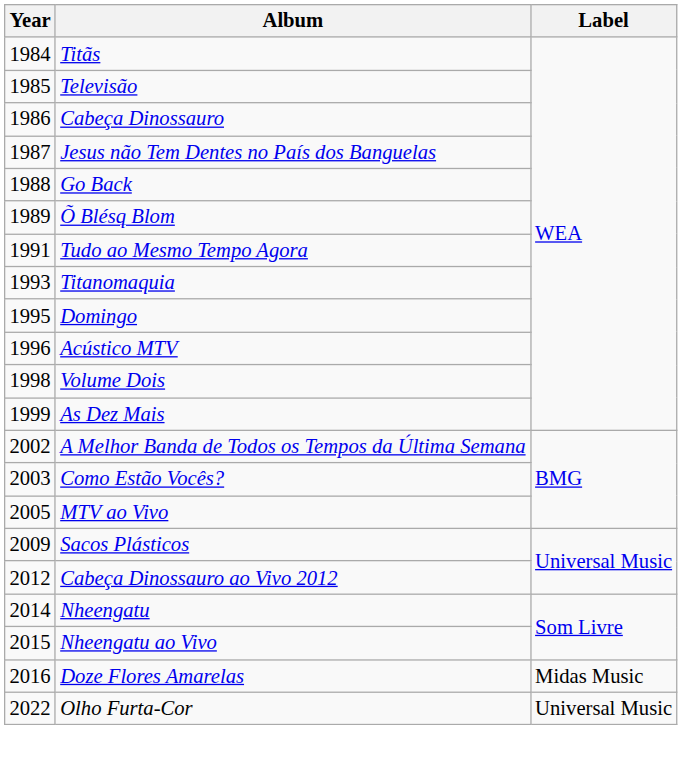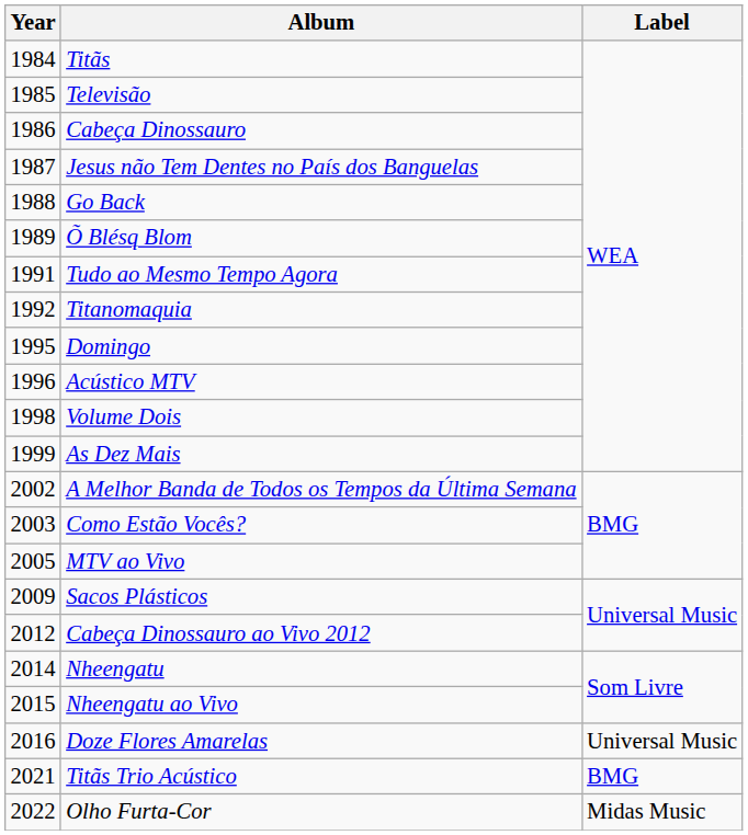 <table class="wikitable">
 <tr>
 <th>Year</th>
 <th>Album</th>
 <th>Label</th>
 </tr>
 <tr>
 <td>1984</td>
 <td><em><a href='#'>Titãs</a></em></td>
 <td rowspan="12"><a href='#'>WEA</a></td>
 </tr>
 <tr>
 <td>1985</td>
 <td><em><a href='#'>Televisão</a></em></td>
 </tr>
 <tr>
 <td>1986</td>
 <td><em><a href='#'>Cabeça Dinossauro</a></em></td>
 </tr>
 <tr>
 <td>1987</td>
 <td><em><a href='#'>Jesus não Tem Dentes no País dos Banguelas</a></em></td>
 </tr>
 <tr>
 <td>1988</td>
 <td><em><a href='#'>Go Back</a></em></td>
 </tr>
 <tr>
 <td>1989</td>
 <td><em><a href='#'>Õ Blésq Blom</a></em></td>
 </tr>
 <tr>
 <td>1991</td>
 <td><em><a href='#'>Tudo ao Mesmo Tempo Agora</a></em></td>
 </tr>
 <tr>
-<td>1993</td>
+<td>1992</td>
 <td><em><a href='#'>Titanomaquia</a></em></td>
 </tr>
 <tr>
 <td>1995</td>
 <td><em><a href='#'>Domingo</a></em></td>
 </tr>
 <tr>
 <td>1996</td>
 <td><em><a href='#'>Acústico MTV</a></em></td>
 </tr>
 <tr>
 <td>1998</td>
 <td><em><a href='#'>Volume Dois</a></em></td>
 </tr>
 <tr>
 <td>1999</td>
 <td><em><a href='#'>As Dez Mais</a></em></td>
 </tr>
 <tr>
 <td>2002</td>
 <td><em><a href='#'>A Melhor Banda de Todos os Tempos da Última Semana</a></em></td>
 <td rowspan="3"><a href='#'>BMG</a></td>
 </tr>
 <tr>
 <td>2003</td>
 <td><em><a href='#'>Como Estão Vocês?</a></em></td>
 </tr>
 <tr>
 <td>2005</td>
 <td><em><a href='#'>MTV ao Vivo</a></em></td>
 </tr>
 <tr>
 <td>2009</td>
 <td><em><a href='#'>Sacos Plásticos</a></em></td>
 <td rowspan="2"><a href='#'>Universal Music</a></td>
 </tr>
 <tr>
 <td>2012</td>
 <td><em><a href='#'>Cabeça Dinossauro ao Vivo 2012</a></em></td>
 </tr>
 <tr>
 <td>2014</td>
 <td><em><a href='#'>Nheengatu</a></em></td>
 <td rowspan="2"><a href='#'>Som Livre</a></td>
 </tr>
 <tr>
 <td>2015</td>
 <td><em><a href='#'>Nheengatu ao Vivo</a></em></td>
 </tr>
 <tr>
 <td>2016</td>
 <td><em><a href='#'>Doze Flores Amarelas</a></em></td>
-<td>Midas Music</td>
+<td>Universal Music</td>
+</tr>
+<tr>
+<td>2021</td>
+<td><em><a href='#'>Titãs Trio Acústico</a></em></td>
+<td><a href='#'>BMG</a></td>
 </tr>
 <tr>
 <td>2022</td>
 <td><em>Olho Furta-Cor</em></td>
-<td>Universal Music</td>
+<td>Midas Music</td>
 </tr>
 </table>
